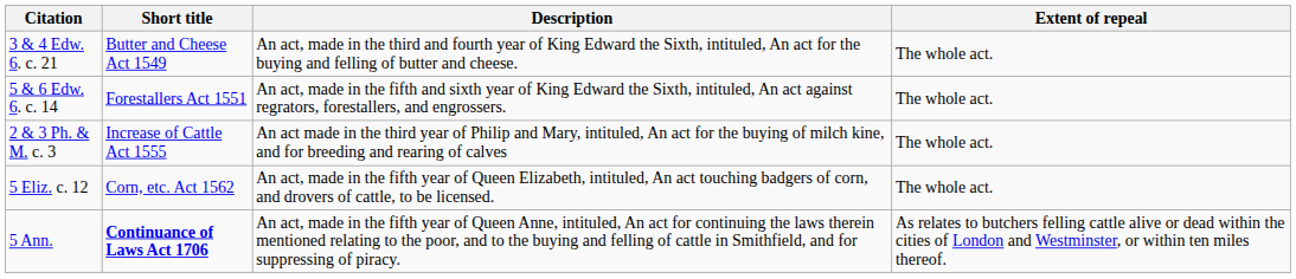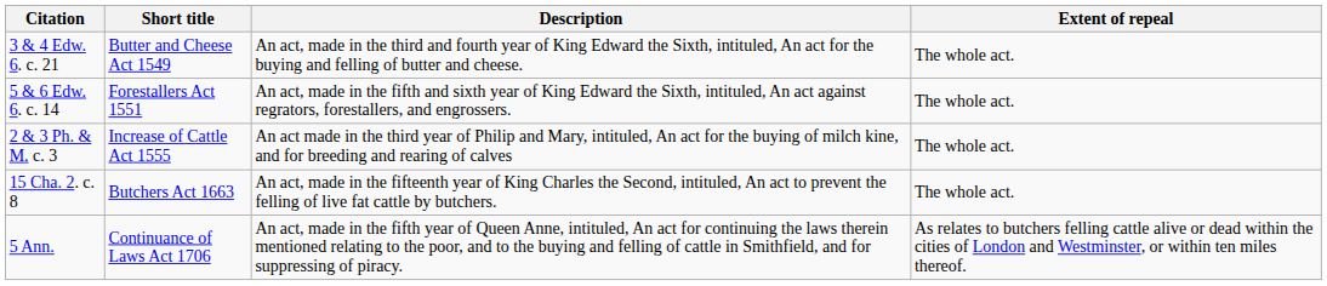 <table class="wikitable">
 <tr>
 <th>Citation</th>
 <th>Short title</th>
 <th>Description</th>
 <th>Extent of repeal</th>
 </tr>
 <tr>
 <td><a href='#'>3 & 4 Edw. 6</a>. c. 21</td>
 <td><a href='#'>Butter and Cheese Act 1549</a></td>
 <td>An act, made in the third and fourth year of King Edward the Sixth, intituled, An act for the buying and felling of butter and cheese.</td>
 <td>The whole act.</td>
 </tr>
 <tr>
 <td><a href='#'>5 & 6 Edw. 6</a>. c. 14</td>
 <td><a href='#'>Forestallers Act 1551</a></td>
 <td>An act, made in the fifth and sixth year of King Edward the Sixth, intituled, An act against regrators, forestallers, and engrossers.</td>
 <td>The whole act.</td>
 </tr>
 <tr>
 <td><a href='#'>2 & 3 Ph. & M.</a> c. 3</td>
 <td><a href='#'>Increase of Cattle Act 1555</a></td>
 <td>An act made in the third year of Philip and Mary, intituled, An act for the buying of milch kine, and for breeding and rearing of calves</td>
 <td>The whole act.</td>
 </tr>
 <tr>
-<td><a href='#'>5 Eliz.</a> c. 12</td>
-<td><a href='#'>Corn, etc. Act 1562</a></td>
-<td>An act, made in the fifth year of Queen Elizabeth, intituled, An act touching badgers of corn, and drovers of cattle, to be licensed.</td>
+<td><a href='#'>15 Cha. 2</a>. c. 8</td>
+<td><a href='#'>Butchers Act 1663</a></td>
+<td>An act, made in the fifteenth year of King Charles the Second, intituled, An act to prevent the felling of live fat cattle by butchers.</td>
 <td>The whole act.</td>
 </tr>
 <tr>
 <td><a href='#'>5 Ann.</a></td>
-<td><strong><a href='#'>Continuance of Laws Act 1706</a></strong></td>
+<td><a href='#'>Continuance of Laws Act 1706</a></td>
 <td>An act, made in the fifth year of Queen Anne, intituled, An act for continuing the laws therein mentioned relating to the poor, and to the buying and felling of cattle in Smithfield, and for suppressing of piracy.</td>
 <td>As relates to butchers felling cattle alive or dead within the cities of <a href='#'>London</a> and <a href='#'>Westminster</a>, or within ten miles thereof.</td>
 </tr>
 </table>
